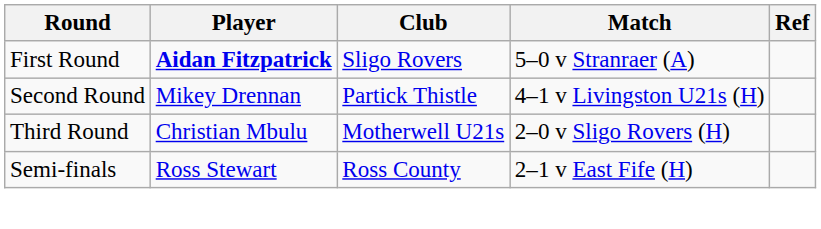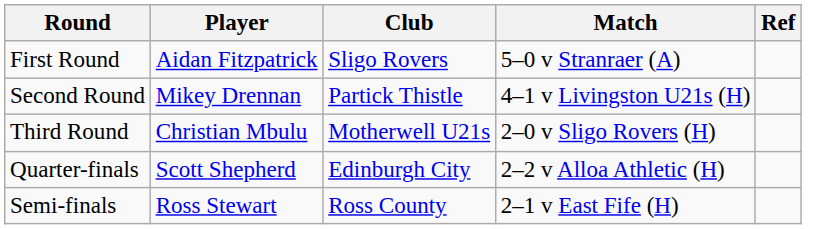 <table class="wikitable">
 <tr>
 <th>Round</th>
 <th>Player</th>
 <th>Club</th>
 <th>Match</th>
 <th>Ref</th>
 </tr>
 <tr>
 <td>First Round</td>
-<td><strong> <a href='#'>Aidan Fitzpatrick</a></strong></td>
+<td> <a href='#'>Aidan Fitzpatrick</a></td>
 <td><a href='#'>Sligo Rovers</a></td>
 <td>5–0 v <a href='#'>Stranraer</a> (<a href='#'>A</a>)</td>
 <td></td>
 </tr>
 <tr>
 <td>Second Round</td>
 <td> <a href='#'>Mikey Drennan</a></td>
 <td><a href='#'>Partick Thistle</a></td>
 <td>4–1 v <a href='#'>Livingston U21s</a> (<a href='#'>H</a>)</td>
 <td></td>
 </tr>
 <tr>
 <td>Third Round</td>
 <td> <a href='#'>Christian Mbulu</a></td>
 <td><a href='#'>Motherwell U21s</a></td>
 <td>2–0 v <a href='#'>Sligo Rovers</a> (<a href='#'>H</a>)</td>
 <td></td>
 </tr>
 <tr>
+<td>Quarter-finals</td>
+<td> <a href='#'>Scott Shepherd</a></td>
+<td><a href='#'>Edinburgh City</a></td>
+<td>2–2 v <a href='#'>Alloa Athletic</a> (<a href='#'>H</a>)</td>
+<td></td>
+</tr>
+<tr>
 <td>Semi-finals</td>
 <td> <a href='#'>Ross Stewart</a></td>
 <td><a href='#'>Ross County</a></td>
 <td>2–1 v <a href='#'>East Fife</a> (<a href='#'>H</a>)</td>
 <td></td>
 </tr>
 </table>
